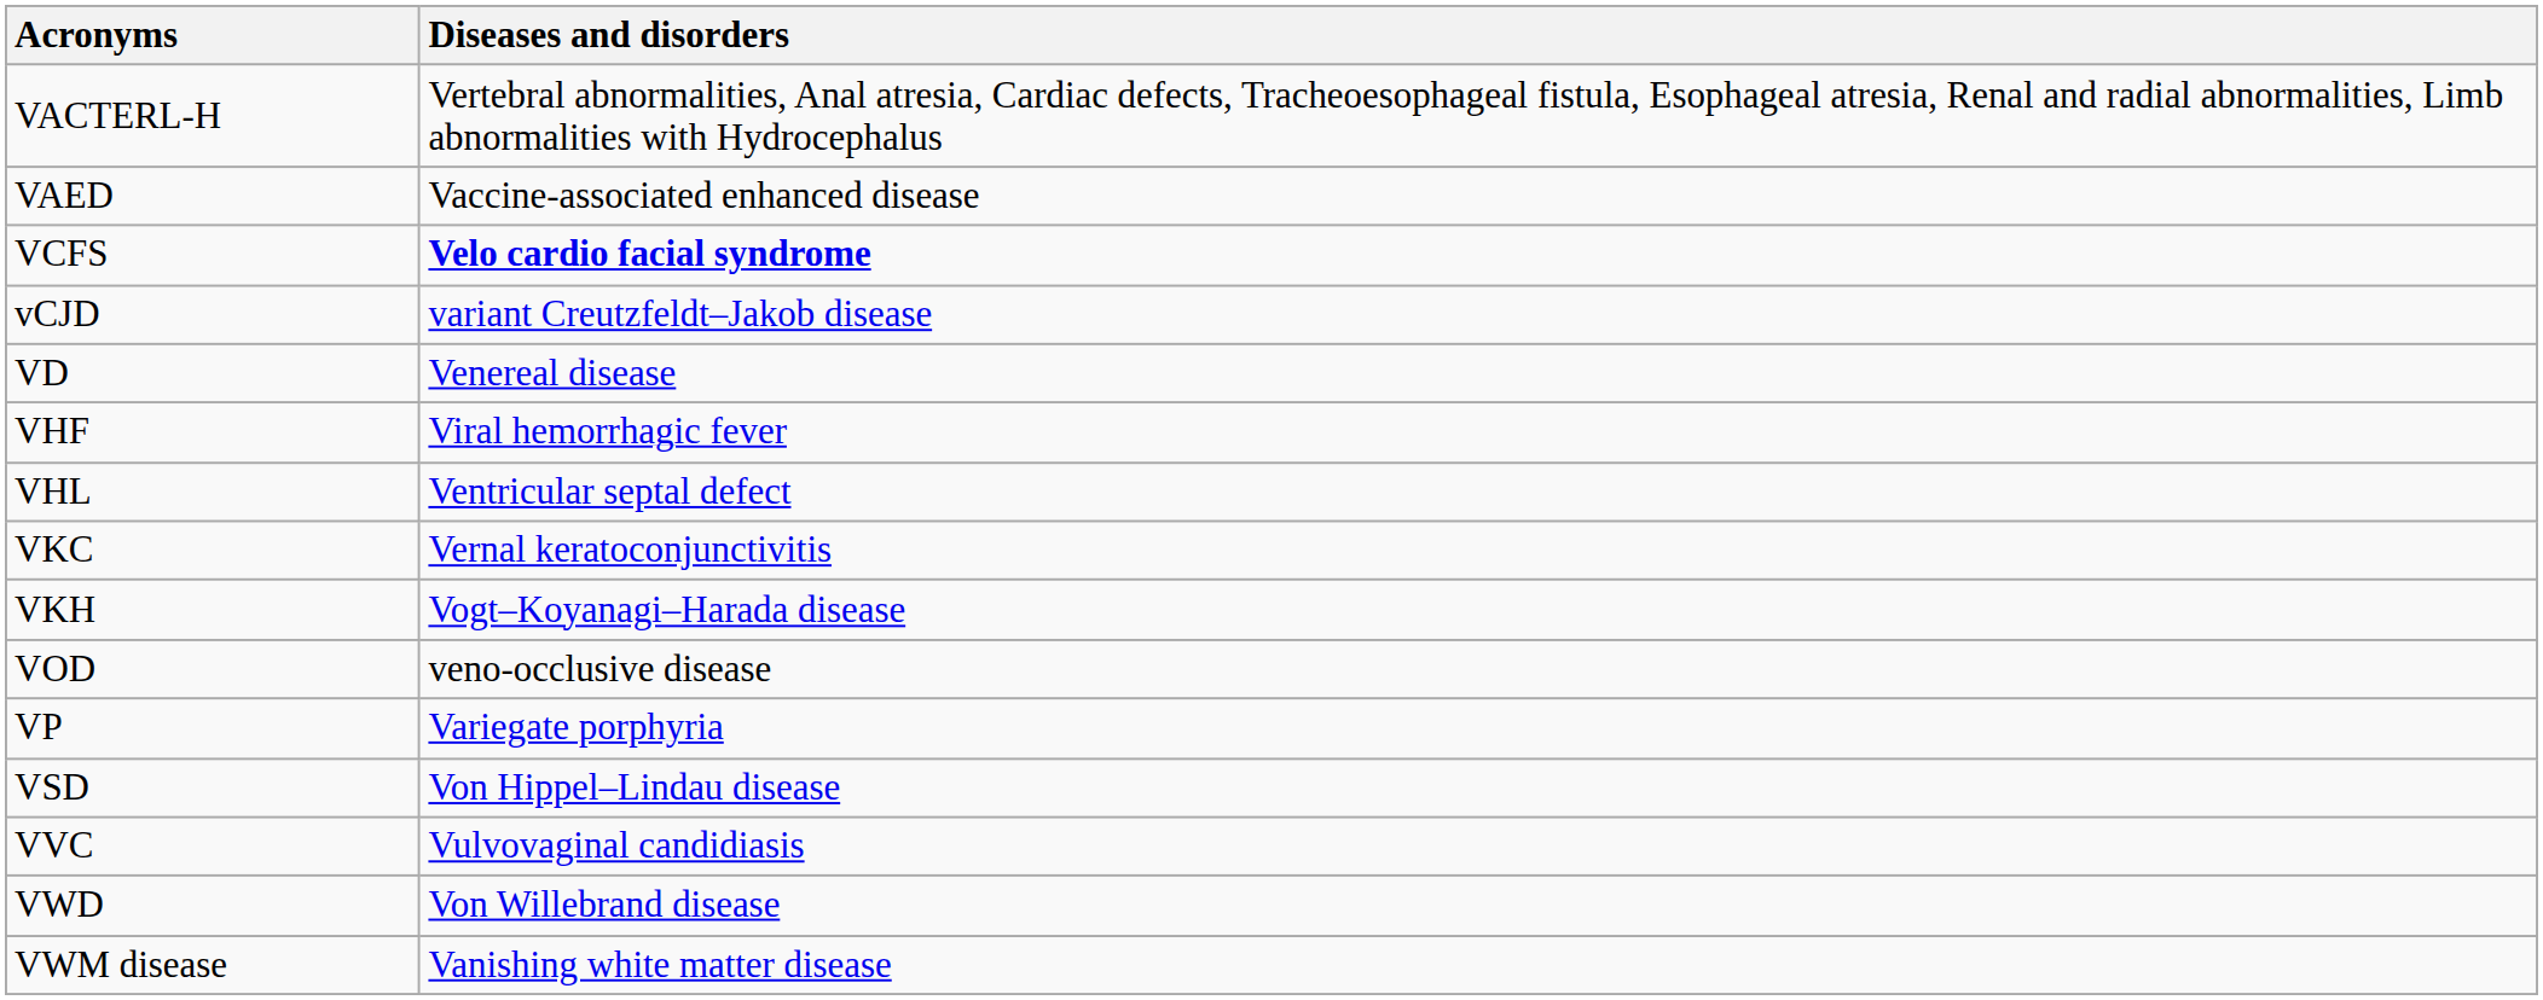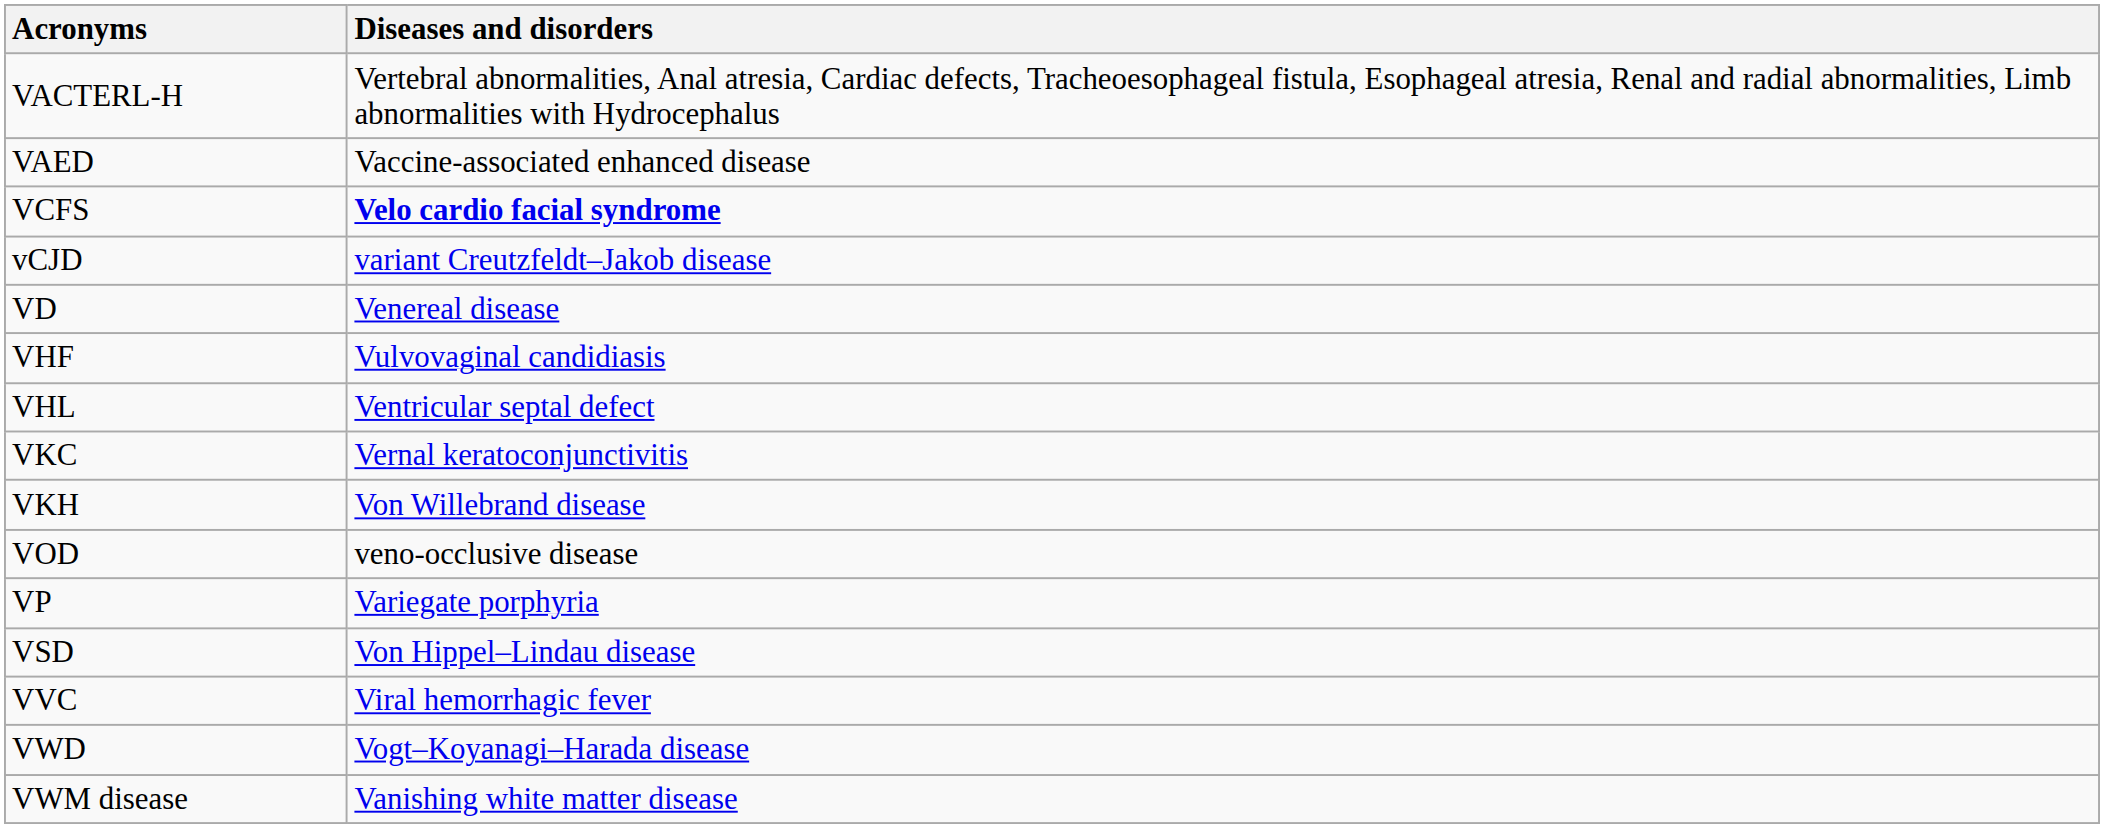 <table class="wikitable sortable">
 <tr>
 <th width=170px style=text-align:left>Acronyms</th>
 <th width=900px style=text-align:left>Diseases and disorders</th>
 </tr>
 <tr>
 <td>VACTERL-H</td>
 <td>Vertebral abnormalities, Anal atresia, Cardiac defects, Tracheoesophageal fistula, Esophageal atresia, Renal and radial abnormalities, Limb abnormalities with Hydrocephalus</td>
 </tr>
 <tr>
 <td>VAED</td>
 <td>Vaccine-associated enhanced disease</td>
 </tr>
 <tr>
 <td>VCFS</td>
 <td><strong><a href='#'>Velo cardio facial syndrome</a></strong></td>
 </tr>
 <tr>
 <td>vCJD</td>
 <td><a href='#'>variant Creutzfeldt–Jakob disease</a></td>
 </tr>
 <tr>
 <td>VD</td>
 <td><a href='#'>Venereal disease</a></td>
 </tr>
 <tr>
 <td>VHF</td>
-<td><a href='#'>Viral hemorrhagic fever</a></td>
+<td><a href='#'>Vulvovaginal candidiasis</a></td>
 </tr>
 <tr>
 <td>VHL</td>
 <td><a href='#'>Ventricular septal defect</a></td>
 </tr>
 <tr>
 <td>VKC</td>
 <td><a href='#'>Vernal keratoconjunctivitis</a></td>
 </tr>
 <tr>
 <td>VKH</td>
-<td><a href='#'>Vogt–Koyanagi–Harada disease</a></td>
+<td><a href='#'>Von Willebrand disease</a></td>
 </tr>
 <tr>
 <td>VOD</td>
 <td>veno-occlusive disease</td>
 </tr>
 <tr>
 <td>VP</td>
 <td><a href='#'>Variegate porphyria</a></td>
 </tr>
 <tr>
 <td>VSD</td>
 <td><a href='#'>Von Hippel–Lindau disease</a></td>
 </tr>
 <tr>
 <td>VVC</td>
-<td><a href='#'>Vulvovaginal candidiasis</a></td>
+<td><a href='#'>Viral hemorrhagic fever</a></td>
 </tr>
 <tr>
 <td>VWD</td>
-<td><a href='#'>Von Willebrand disease</a></td>
+<td><a href='#'>Vogt–Koyanagi–Harada disease</a></td>
 </tr>
 <tr>
 <td>VWM disease</td>
 <td><a href='#'>Vanishing white matter disease</a></td>
 </tr>
 <tr>
 </tr>
 </table>
